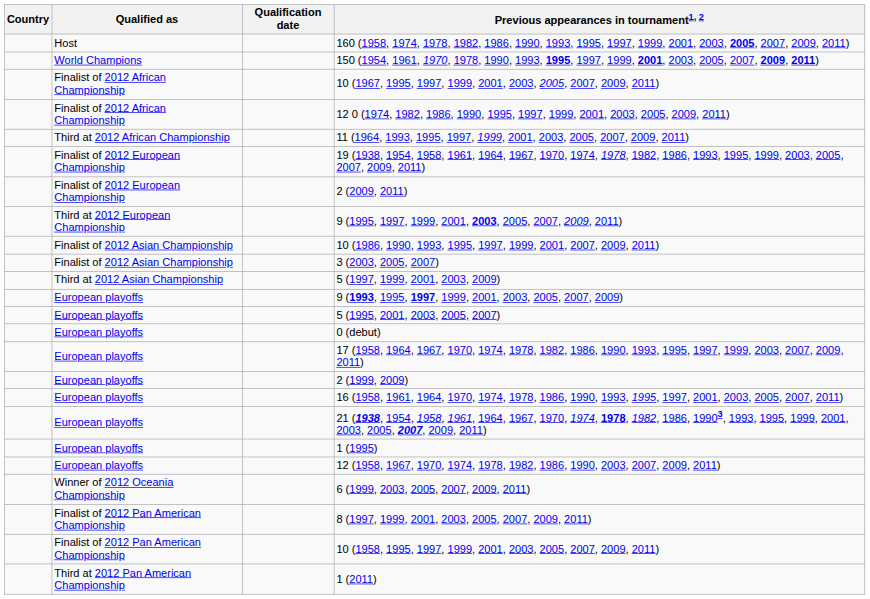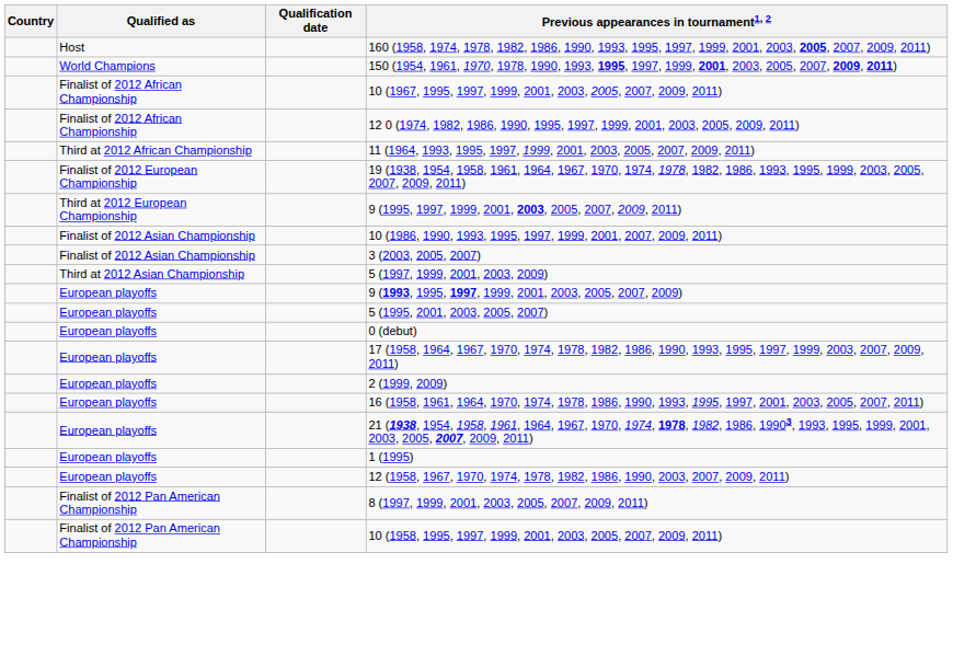 <table class="wikitable sortable">
 <tr>
 <th>Country</th>
 <th class="unsortable">Qualified as</th>
 <th>Qualification date</th>
 <th class="unsortable">Previous appearances in tournament<sup><a href='#'>1</a>, <a href='#'>2</a></sup></th>
 </tr>
 <tr>
 <td></td>
 <td>Host</td>
 <td></td>
 <td>16<span>0</span> (<a href='#'>1958</a>, <a href='#'>1974</a>, <a href='#'>1978</a>, <a href='#'>1982</a>, <a href='#'>1986</a>, <a href='#'>1990</a>, <a href='#'>1993</a>, <a href='#'>1995</a>, <a href='#'>1997</a>, <a href='#'>1999</a>, <a href='#'>2001</a>, <a href='#'>2003</a>, <strong><a href='#'>2005</a></strong>, <a href='#'>2007</a>, <a href='#'>2009</a>, <a href='#'>2011</a>)</td>
 </tr>
 <tr>
 <td></td>
 <td><a href='#'>World Champions</a></td>
 <td></td>
 <td>15<span>0</span> (<a href='#'>1954</a>, <a href='#'>1961</a>, <em><a href='#'>1970</a></em>, <a href='#'>1978</a>, <a href='#'>1990</a>, <a href='#'>1993</a>, <strong><a href='#'>1995</a></strong>, <a href='#'>1997</a>, <a href='#'>1999</a>, <strong><a href='#'>2001</a></strong>, <a href='#'>2003</a>, <a href='#'>2005</a>, <a href='#'>2007</a>, <strong><a href='#'>2009</a></strong>, <strong><a href='#'>2011</a></strong>)</td>
 </tr>
 <tr>
 <td></td>
 <td>Finalist of <a href='#'>2012 African Championship</a></td>
 <td></td>
 <td>10 (<a href='#'>1967</a>, <a href='#'>1995</a>, <a href='#'>1997</a>, <a href='#'>1999</a>, <a href='#'>2001</a>, <a href='#'>2003</a>, <em><a href='#'>2005</a></em>, <a href='#'>2007</a>, <a href='#'>2009</a>, <a href='#'>2011</a>)</td>
 </tr>
 <tr>
 <td></td>
 <td>Finalist of <a href='#'>2012 African Championship</a></td>
 <td></td>
 <td>12 <span>0</span> (<a href='#'>1974</a>, <a href='#'>1982</a>, <a href='#'>1986</a>, <a href='#'>1990</a>, <a href='#'>1995</a>, <a href='#'>1997</a>, <a href='#'>1999</a>, <a href='#'>2001</a>, <a href='#'>2003</a>, <a href='#'>2005</a>, <a href='#'>2009</a>, <a href='#'>2011</a>)</td>
 </tr>
 <tr>
 <td></td>
 <td>Third at <a href='#'>2012 African Championship</a></td>
 <td></td>
 <td>11 (<a href='#'>1964</a>, <a href='#'>1993</a>, <a href='#'>1995</a>, <a href='#'>1997</a>, <em><a href='#'>1999</a></em>, <a href='#'>2001</a>, <a href='#'>2003</a>, <a href='#'>2005</a>, <a href='#'>2007</a>, <a href='#'>2009</a>, <a href='#'>2011</a>)</td>
 </tr>
 <tr>
 <td></td>
 <td>Finalist of <a href='#'>2012 European Championship</a></td>
 <td></td>
 <td>19 (<a href='#'>1938</a>, <a href='#'>1954</a>, <a href='#'>1958</a>, <a href='#'>1961</a>, <a href='#'>1964</a>, <a href='#'>1967</a>, <a href='#'>1970</a>, <a href='#'>1974</a>, <em><a href='#'>1978</a></em>, <a href='#'>1982</a>, <a href='#'>1986</a>, <a href='#'>1993</a>, <a href='#'>1995</a>, <a href='#'>1999</a>, <a href='#'>2003</a>, <a href='#'>2005</a>, <a href='#'>2007</a>, <a href='#'>2009</a>, <a href='#'>2011</a>)</td>
-</tr>
-<tr>
-<td></td>
-<td>Finalist of <a href='#'>2012 European Championship</a></td>
-<td></td>
-<td>2 (<a href='#'>2009</a>, <a href='#'>2011</a>)</td>
 </tr>
 <tr>
 <td></td>
 <td>Third at <a href='#'>2012 European Championship</a></td>
 <td></td>
 <td>9 (<a href='#'>1995</a>, <a href='#'>1997</a>, <a href='#'>1999</a>, <a href='#'>2001</a>, <strong><a href='#'>2003</a></strong>, <a href='#'>2005</a>, <a href='#'>2007</a>, <em><a href='#'>2009</a></em>, <a href='#'>2011</a>)</td>
 </tr>
 <tr>
 <td></td>
 <td>Finalist of <a href='#'>2012 Asian Championship</a></td>
 <td></td>
 <td>10 (<a href='#'>1986</a>, <a href='#'>1990</a>, <a href='#'>1993</a>, <a href='#'>1995</a>, <a href='#'>1997</a>, <a href='#'>1999</a>, <a href='#'>2001</a>, <a href='#'>2007</a>, <a href='#'>2009</a>, <a href='#'>2011</a>)</td>
 </tr>
 <tr>
 <td></td>
 <td>Finalist of <a href='#'>2012 Asian Championship</a></td>
 <td></td>
 <td>3 (<a href='#'>2003</a>, <a href='#'>2005</a>, <a href='#'>2007</a>)</td>
 </tr>
 <tr>
 <td></td>
 <td>Third at <a href='#'>2012 Asian Championship</a></td>
 <td></td>
 <td>5 (<a href='#'>1997</a>, <a href='#'>1999</a>, <a href='#'>2001</a>, <a href='#'>2003</a>, <a href='#'>2009</a>)</td>
 </tr>
 <tr>
 <td></td>
 <td><a href='#'>European playoffs</a></td>
 <td></td>
 <td>9 (<strong><a href='#'>1993</a></strong>, <a href='#'>1995</a>, <strong><a href='#'>1997</a></strong>, <a href='#'>1999</a>, <a href='#'>2001</a>, <a href='#'>2003</a>, <a href='#'>2005</a>, <a href='#'>2007</a>, <a href='#'>2009</a>)</td>
 </tr>
 <tr>
 <td></td>
 <td><a href='#'>European playoffs</a></td>
 <td></td>
 <td>5 (<a href='#'>1995</a>, <a href='#'>2001</a>, <a href='#'>2003</a>, <a href='#'>2005</a>, <a href='#'>2007</a>)</td>
 </tr>
 <tr>
 <td></td>
 <td><a href='#'>European playoffs</a></td>
 <td></td>
 <td>0 (debut)</td>
 </tr>
 <tr>
 <td></td>
 <td><a href='#'>European playoffs</a></td>
 <td></td>
 <td>17 (<a href='#'>1958</a>, <a href='#'>1964</a>, <a href='#'>1967</a>, <a href='#'>1970</a>, <a href='#'>1974</a>, <a href='#'>1978</a>, <a href='#'>1982</a>, <a href='#'>1986</a>, <a href='#'>1990</a>, <a href='#'>1993</a>, <a href='#'>1995</a>, <a href='#'>1997</a>, <a href='#'>1999</a>, <a href='#'>2003</a>, <a href='#'>2007</a>, <a href='#'>2009</a>, <a href='#'>2011</a>)</td>
 </tr>
 <tr>
 <td></td>
 <td><a href='#'>European playoffs</a></td>
 <td></td>
 <td>2 (<a href='#'>1999</a>, <a href='#'>2009</a>)</td>
 </tr>
 <tr>
 <td></td>
 <td><a href='#'>European playoffs</a></td>
 <td></td>
 <td>16 (<a href='#'>1958</a>, <a href='#'>1961</a>, <a href='#'>1964</a>, <a href='#'>1970</a>, <a href='#'>1974</a>, <a href='#'>1978</a>, <a href='#'>1986</a>, <a href='#'>1990</a>, <a href='#'>1993</a>, <em><a href='#'>1995</a></em>, <a href='#'>1997</a>, <a href='#'>2001</a>, <a href='#'>2003</a>, <a href='#'>2005</a>, <a href='#'>2007</a>, <a href='#'>2011</a>)</td>
 </tr>
 <tr>
 <td></td>
 <td><a href='#'>European playoffs</a></td>
 <td></td>
 <td>21 (<strong><em><a href='#'>1938</a></em></strong>, <a href='#'>1954</a>, <em><a href='#'>1958</a></em>, <em><a href='#'>1961</a></em>, <a href='#'>1964</a>, <a href='#'>1967</a>, <a href='#'>1970</a>, <em><a href='#'>1974</a></em>, <strong><a href='#'>1978</a></strong>, <em><a href='#'>1982</a></em>, <a href='#'>1986</a>, <a href='#'>1990</a><sup><strong><a href='#'>3</a></strong></sup>, <a href='#'>1993</a>, <a href='#'>1995</a>, <a href='#'>1999</a>, <a href='#'>2001</a>, <a href='#'>2003</a>, <a href='#'>2005</a>, <strong><em><a href='#'>2007</a></em></strong>, <a href='#'>2009</a>, <a href='#'>2011</a>)</td>
 </tr>
 <tr>
 <td></td>
 <td><a href='#'>European playoffs</a></td>
 <td></td>
 <td>1 (<a href='#'>1995</a>)</td>
 </tr>
 <tr>
 <td></td>
 <td><a href='#'>European playoffs</a></td>
 <td></td>
 <td>12 (<a href='#'>1958</a>, <a href='#'>1967</a>, <a href='#'>1970</a>, <a href='#'>1974</a>, <a href='#'>1978</a>, <a href='#'>1982</a>, <a href='#'>1986</a>, <a href='#'>1990</a>, <a href='#'>2003</a>, <a href='#'>2007</a>, <a href='#'>2009</a>, <a href='#'>2011</a>)</td>
 </tr>
 <tr>
 <td></td>
-<td>Winner of <a href='#'>2012 Oceania Championship</a></td>
-<td></td>
-<td>6 (<a href='#'>1999</a>, <a href='#'>2003</a>, <a href='#'>2005</a>, <a href='#'>2007</a>, <a href='#'>2009</a>, <a href='#'>2011</a>)</td>
-</tr>
-<tr>
-<td></td>
 <td>Finalist of <a href='#'>2012 Pan American Championship</a></td>
 <td></td>
 <td>8 (<a href='#'>1997</a>, <a href='#'>1999</a>, <a href='#'>2001</a>, <a href='#'>2003</a>, <a href='#'>2005</a>, <a href='#'>2007</a>, <a href='#'>2009</a>, <a href='#'>2011</a>)</td>
 </tr>
 <tr>
 <td></td>
 <td>Finalist of <a href='#'>2012 Pan American Championship</a></td>
 <td></td>
 <td>10 (<a href='#'>1958</a>, <a href='#'>1995</a>, <a href='#'>1997</a>, <a href='#'>1999</a>, <a href='#'>2001</a>, <a href='#'>2003</a>, <a href='#'>2005</a>, <a href='#'>2007</a>, <a href='#'>2009</a>, <a href='#'>2011</a>)</td>
 </tr>
-<tr>
-<td></td>
-<td>Third at <a href='#'>2012 Pan American Championship</a></td>
-<td></td>
-<td>1 (<a href='#'>2011</a>)</td>
-</tr>
 </table>
